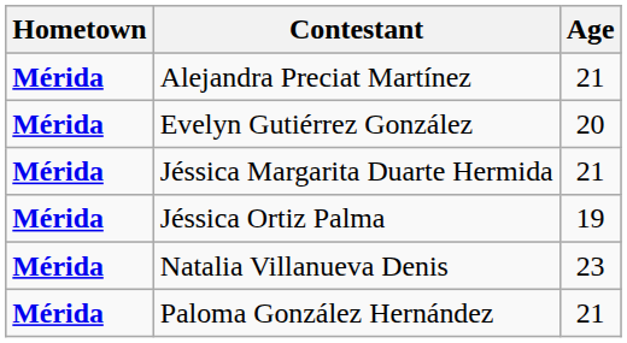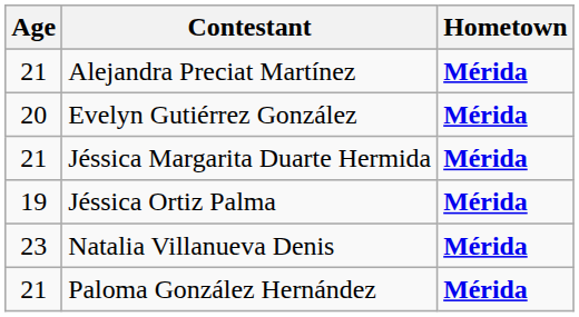 <table class="wikitable sortable" style="font-size: 95%;">
 <tr>
+<th>Age</th>
+<th>Contestant</th>
 <th>Hometown</th>
-<th>Contestant</th>
-<th>Age</th>
 </tr>
 <tr>
+<td align="center">21</td>
+<td>Alejandra Preciat Martínez</td>
 <td><strong><a href='#'>Mérida</a></strong></td>
-<td>Alejandra Preciat Martínez</td>
-<td align="center">21</td>
 </tr>
 <tr>
+<td align="center">20</td>
+<td>Evelyn Gutiérrez González</td>
 <td><strong><a href='#'>Mérida</a></strong></td>
-<td>Evelyn Gutiérrez González</td>
-<td align="center">20</td>
 </tr>
 <tr>
+<td align="center">21</td>
+<td>Jéssica Margarita Duarte Hermida</td>
 <td><strong><a href='#'>Mérida</a></strong></td>
-<td>Jéssica Margarita Duarte Hermida</td>
-<td align="center">21</td>
 </tr>
 <tr>
+<td align="center">19</td>
+<td>Jéssica Ortiz Palma</td>
 <td><strong><a href='#'>Mérida</a></strong></td>
-<td>Jéssica Ortiz Palma</td>
-<td align="center">19</td>
 </tr>
 <tr>
+<td align="center">23</td>
+<td>Natalia Villanueva Denis</td>
 <td><strong><a href='#'>Mérida</a></strong></td>
-<td>Natalia Villanueva Denis</td>
-<td align="center">23</td>
 </tr>
 <tr>
+<td align="center">21</td>
+<td>Paloma González Hernández</td>
 <td><strong><a href='#'>Mérida</a></strong></td>
-<td>Paloma González Hernández</td>
-<td align="center">21</td>
 </tr>
 </table>
